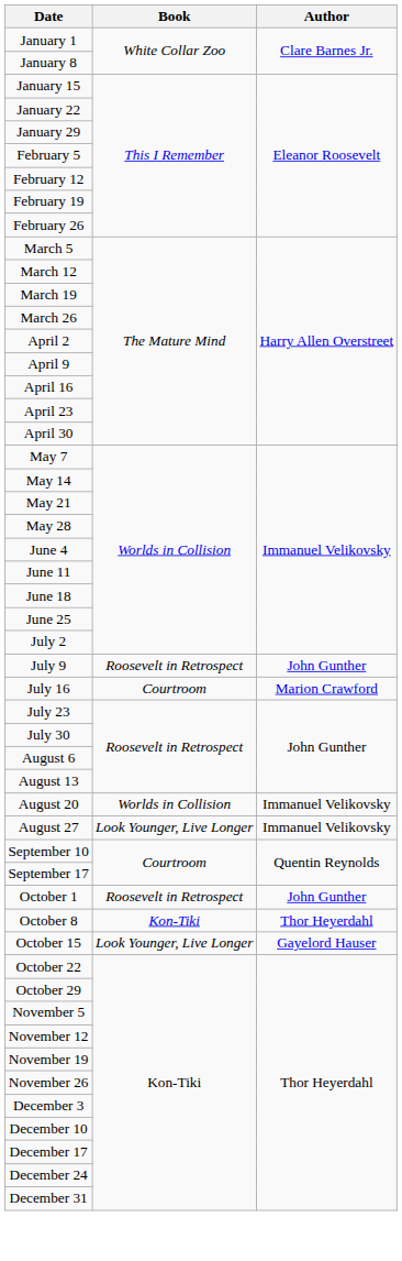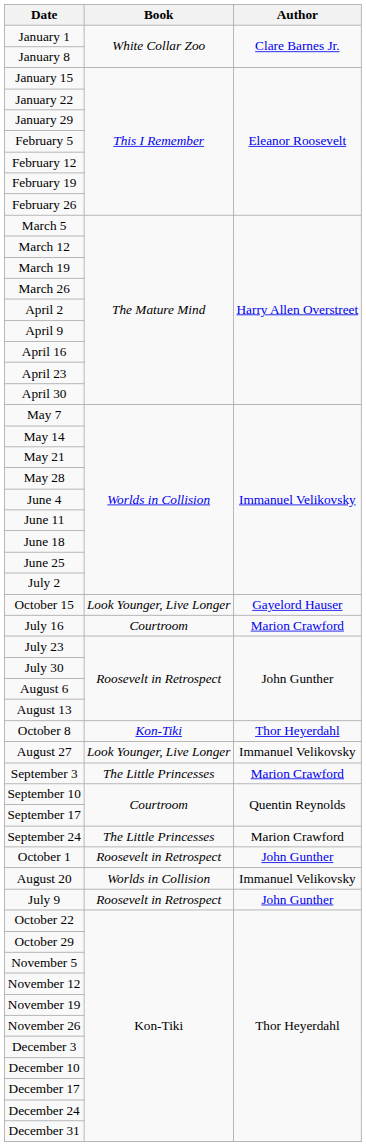 <table class="wikitable sortable" style="text-align: center">
 <tr>
 <th>Date</th>
 <th>Book</th>
 <th>Author</th>
 </tr>
 <tr>
 <td>January 1</td>
 <td rowspan=2><em>White Collar Zoo</em></td>
 <td rowspan=2><a href='#'>Clare Barnes Jr.</a></td>
 </tr>
 <tr>
 <td>January 8</td>
 </tr>
 <tr>
 <td>January 15</td>
 <td rowspan=7><em><a href='#'>This I Remember</a></em></td>
 <td rowspan=7><a href='#'>Eleanor Roosevelt</a></td>
 </tr>
 <tr>
 <td>January 22</td>
 </tr>
 <tr>
 <td>January 29</td>
 </tr>
 <tr>
 <td>February 5</td>
 </tr>
 <tr>
 <td>February 12</td>
 </tr>
 <tr>
 <td>February 19</td>
 </tr>
 <tr>
 <td>February 26</td>
 </tr>
 <tr>
 <td>March 5</td>
 <td rowspan=9><em>The Mature Mind</em></td>
 <td rowspan=9><a href='#'>Harry Allen Overstreet</a></td>
 </tr>
 <tr>
 <td>March 12</td>
 </tr>
 <tr>
 <td>March 19</td>
 </tr>
 <tr>
 <td>March 26</td>
 </tr>
 <tr>
 <td>April 2</td>
 </tr>
 <tr>
 <td>April 9</td>
 </tr>
 <tr>
 <td>April 16</td>
 </tr>
 <tr>
 <td>April 23</td>
 </tr>
 <tr>
 <td>April 30</td>
 </tr>
 <tr>
 <td>May 7</td>
 <td rowspan=9><em><a href='#'>Worlds in Collision</a></em></td>
 <td rowspan=9><a href='#'>Immanuel Velikovsky</a></td>
 </tr>
 <tr>
 <td>May 14</td>
 </tr>
 <tr>
 <td>May 21</td>
 </tr>
 <tr>
 <td>May 28</td>
 </tr>
 <tr>
 <td>June 4</td>
 </tr>
 <tr>
 <td>June 11</td>
 </tr>
 <tr>
 <td>June 18</td>
 </tr>
 <tr>
 <td>June 25</td>
 </tr>
 <tr>
 <td>July 2</td>
 </tr>
 <tr>
-<td>July 9</td>
-<td><em>Roosevelt in Retrospect</em></td>
-<td><a href='#'>John Gunther</a></td>
+<td>October 15</td>
+<td><em>Look Younger, Live Longer</td>
+<td><a href='#'>Gayelord Hauser</a></td>
 </tr>
 <tr>
 <td>July 16</td>
 <td><em>Courtroom</em></td>
 <td><a href='#'>Marion Crawford</a></td>
 </tr>
 <tr>
 <td>July 23</td>
 <td rowspan=4><em>Roosevelt in Retrospect</em></td>
 <td rowspan=4>John Gunther</td>
 </tr>
 <tr>
 <td>July 30</td>
 </tr>
 <tr>
 <td>August 6</td>
 </tr>
 <tr>
 <td>August 13</td>
 </tr>
 <tr>
-<td>August 20</td>
-<td><em>Worlds in Collision</em></td>
-<td>Immanuel Velikovsky</td>
+<td>October 8</td>
+<td><em><a href='#'>Kon-Tiki</a></em></td>
+<td><a href='#'>Thor Heyerdahl</a></td>
 </tr>
 <tr>
 <td>August 27</td>
 <td><em>Look Younger, Live Longer</td>
 <td>Immanuel Velikovsky</td>
+</tr>
+<tr>
+<td>September 3</td>
+<td><em>The Little Princesses</em></td>
+<td><a href='#'>Marion Crawford</a></td>
 </tr>
 <tr>
 <td>September 10</td>
 <td rowspan=2><em>Courtroom</em></td>
 <td rowspan=2>Quentin Reynolds</td>
 </tr>
 <tr>
 <td>September 17</td>
 </tr>
 <tr>
+<td>September 24</td>
+<td><em>The Little Princesses</em></td>
+<td>Marion Crawford</td>
+</tr>
+<tr>
 <td>October 1</td>
 <td><em>Roosevelt in Retrospect</em></td>
 <td><a href='#'>John Gunther</a></td>
 </tr>
 <tr>
-<td>October 8</td>
-<td><em><a href='#'>Kon-Tiki</a></em></td>
-<td><a href='#'>Thor Heyerdahl</a></td>
+<td>August 20</td>
+<td><em>Worlds in Collision</em></td>
+<td>Immanuel Velikovsky</td>
 </tr>
 <tr>
-<td>October 15</td>
-<td><em>Look Younger, Live Longer</td>
-<td><a href='#'>Gayelord Hauser</a></td>
+<td>July 9</td>
+<td><em>Roosevelt in Retrospect</em></td>
+<td><a href='#'>John Gunther</a></td>
 </tr>
 <tr>
 <td>October 22</td>
 <td rowspan=11></em>Kon-Tiki<em></td>
 <td rowspan=11>Thor Heyerdahl</td>
 </tr>
 <tr>
 <td>October 29</td>
 </tr>
 <tr>
 <td>November 5</td>
 </tr>
 <tr>
 <td>November 12</td>
 </tr>
 <tr>
 <td>November 19</td>
 </tr>
 <tr>
 <td>November 26</td>
 </tr>
 <tr>
 <td>December 3</td>
 </tr>
 <tr>
 <td>December 10</td>
 </tr>
 <tr>
 <td>December 17</td>
 </tr>
 <tr>
 <td>December 24</td>
 </tr>
 <tr>
 <td>December 31</td>
 </tr>
 </table>
